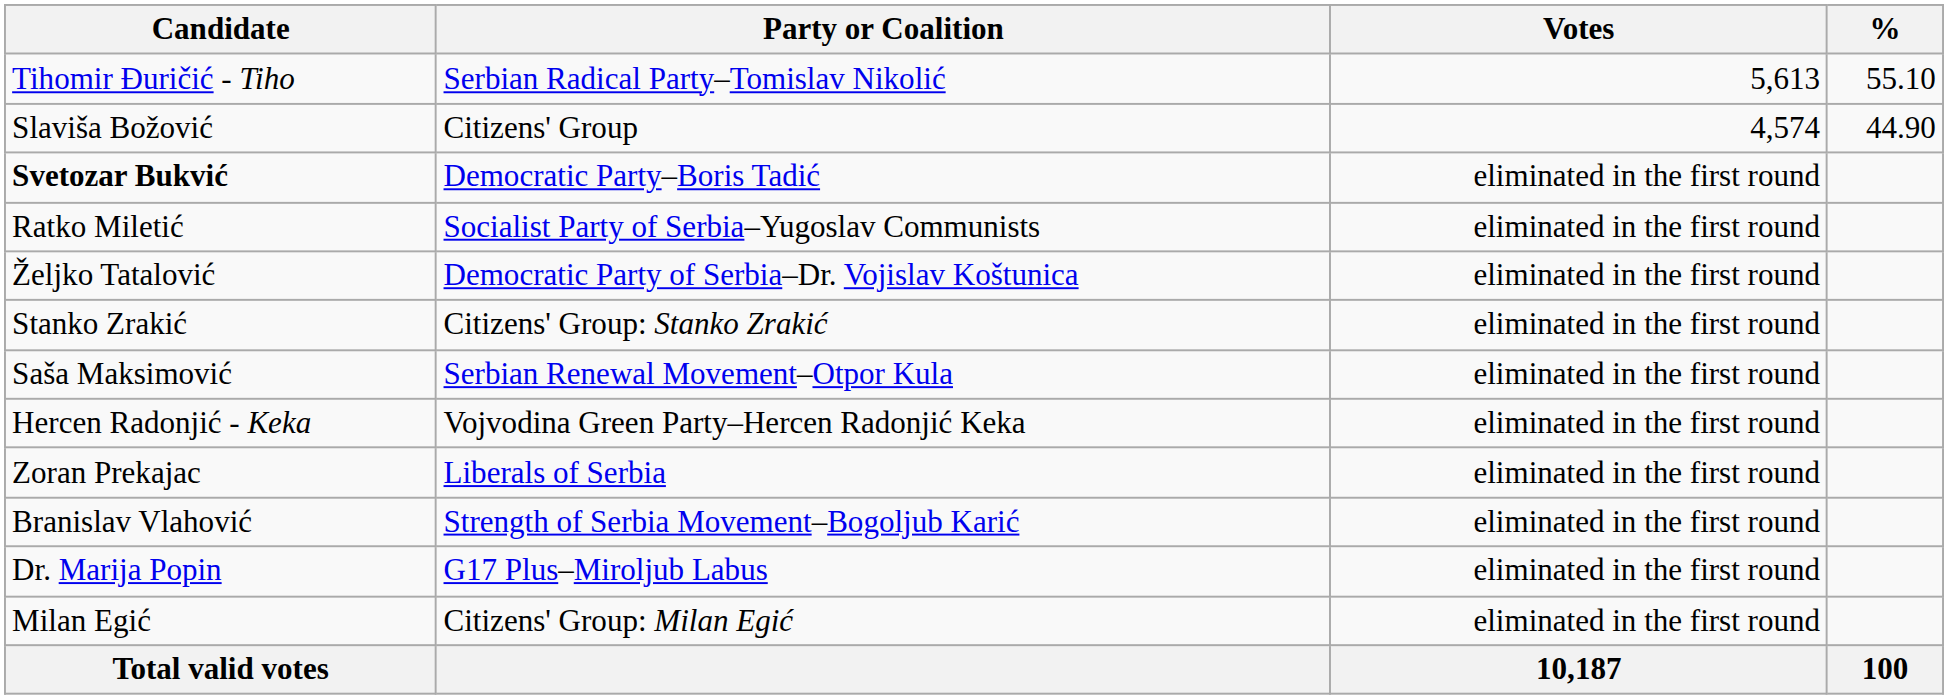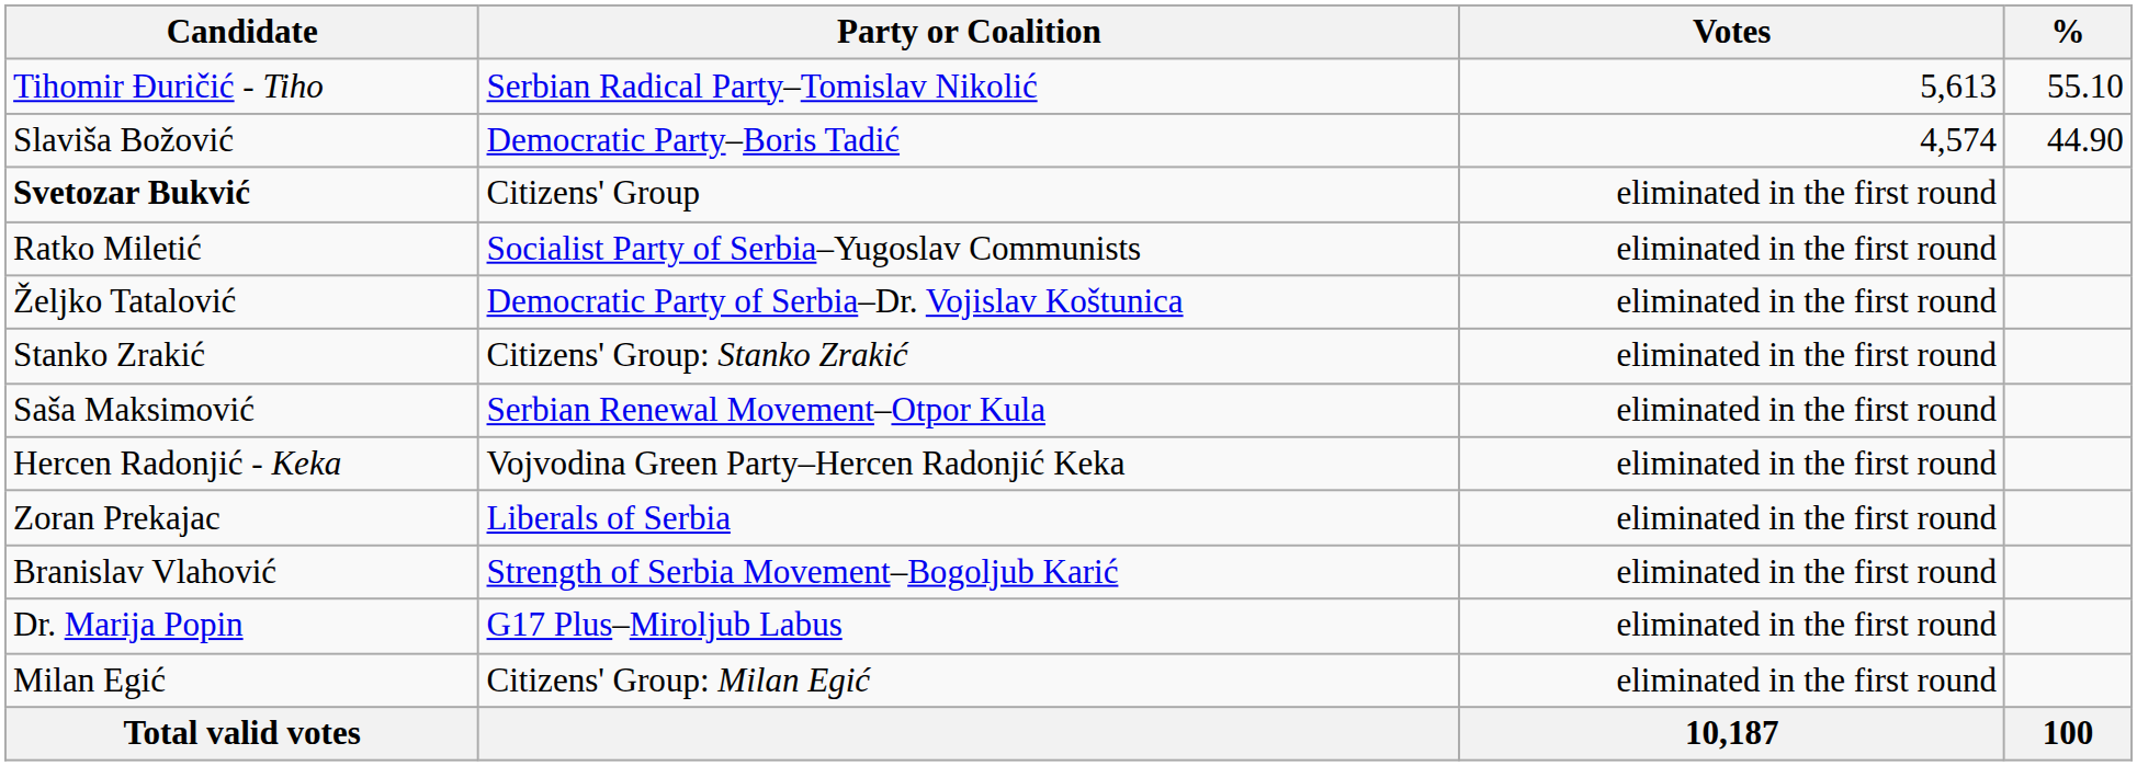 <table style="width:1000px;" class="wikitable">
 <tr>
 <th>Candidate</th>
 <th>Party or Coalition</th>
 <th>Votes</th>
 <th>%</th>
 </tr>
 <tr>
 <td align="left"><a href='#'>Tihomir Đuričić</a> - <em>Tiho</em></td>
 <td align="left"><a href='#'>Serbian Radical Party</a>–<a href='#'>Tomislav Nikolić</a></td>
 <td align="right">5,613</td>
 <td align="right">55.10</td>
 </tr>
 <tr>
 <td align="left">Slaviša Božović</td>
-<td align="left">Citizens' Group</td>
+<td align="left"><a href='#'>Democratic Party</a>–<a href='#'>Boris Tadić</a></td>
 <td align="right">4,574</td>
 <td align="right">44.90</td>
 </tr>
 <tr>
 <td align="left"><strong>Svetozar Bukvić</strong></td>
-<td align="left"><a href='#'>Democratic Party</a>–<a href='#'>Boris Tadić</a></td>
+<td align="left">Citizens' Group</td>
 <td align="right">eliminated in the first round</td>
 <td align="right"></td>
 </tr>
 <tr>
 <td align="left">Ratko Miletić</td>
 <td align="left"><a href='#'>Socialist Party of Serbia</a>–Yugoslav Communists</td>
 <td align="right">eliminated in the first round</td>
 <td align="right"></td>
 </tr>
 <tr>
 <td align="left">Željko Tatalović</td>
 <td align="left"><a href='#'>Democratic Party of Serbia</a>–Dr. <a href='#'>Vojislav Koštunica</a></td>
 <td align="right">eliminated in the first round</td>
 <td align="right"></td>
 </tr>
 <tr>
 <td align="left">Stanko Zrakić</td>
 <td align="left">Citizens' Group: <em>Stanko Zrakić</em></td>
 <td align="right">eliminated in the first round</td>
 <td align="right"></td>
 </tr>
 <tr>
 <td align="left">Saša Maksimović</td>
 <td align="left"><a href='#'>Serbian Renewal Movement</a>–<a href='#'>Otpor Kula</a></td>
 <td align="right">eliminated in the first round</td>
 <td align="right"></td>
 </tr>
 <tr>
 <td align="left">Hercen Radonjić - <em>Keka</em></td>
 <td align="left">Vojvodina Green Party–Hercen Radonjić Keka</td>
 <td align="right">eliminated in the first round</td>
 <td align="right"></td>
 </tr>
 <tr>
 <td align="left">Zoran Prekajac</td>
 <td align="left"><a href='#'>Liberals of Serbia</a></td>
 <td align="right">eliminated in the first round</td>
 <td align="right"></td>
 </tr>
 <tr>
 <td align="left">Branislav Vlahović</td>
 <td align="left"><a href='#'>Strength of Serbia Movement</a>–<a href='#'>Bogoljub Karić</a></td>
 <td align="right">eliminated in the first round</td>
 <td align="right"></td>
 </tr>
 <tr>
 <td align="left">Dr. <a href='#'>Marija Popin</a></td>
 <td align="left"><a href='#'>G17 Plus</a>–<a href='#'>Miroljub Labus</a></td>
 <td align="right">eliminated in the first round</td>
 <td align="right"></td>
 </tr>
 <tr>
 <td align="left">Milan Egić</td>
 <td align="left">Citizens' Group: <em>Milan Egić</em></td>
 <td align="right">eliminated in the first round</td>
 <td align="right"></td>
 </tr>
 <tr>
 <th align="left">Total valid votes</th>
 <th align="left"></th>
 <th align="right">10,187</th>
 <th align="right">100</th>
 </tr>
 </table>
